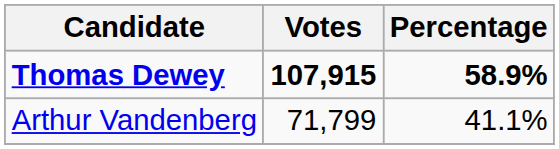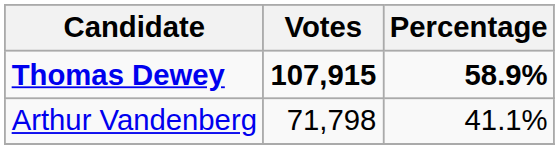 <table class="wikitable" style="text-align:right;">
 <tr>
 <th>Candidate</th>
 <th>Votes</th>
 <th>Percentage</th>
 </tr>
 <tr>
 <td style="text-align:left;"><strong><a href='#'>Thomas Dewey</a></strong></td>
 <td><strong>107,915</strong></td>
 <td><strong>58.9%</strong></td>
 </tr>
 <tr>
 <td style="text-align:left;"><a href='#'>Arthur Vandenberg</a></td>
-<td>71,799</td>
+<td>71,798</td>
 <td>41.1%</td>
 </tr>
 <tr>
 </tr>
 </table>
